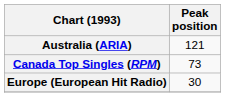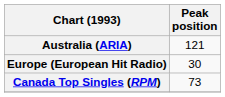 <table class="wikitable sortable plainrowheaders" style="text-align:center">
 <tr>
 <th>Chart (1993)</th>
 <th>Peak<br>position</th>
 </tr>
 <tr>
 <th scope="row">Australia (<a href='#'>ARIA</a>)</th>
 <td>121</td>
 </tr>
 <tr>
+<th scope="row">Europe (European Hit Radio)</th>
+<td>30</td>
+</tr>
+<tr>
 <th scope="row"><a href='#'>Canada Top Singles</a> (<em><a href='#'>RPM</a></em>)</th>
 <td>73</td>
-</tr>
-<tr>
-<th scope="row">Europe (European Hit Radio)</th>
-<td>30</td>
 </tr>
 <tr>
 </tr>
 <tr>
 </tr>
 </table>
